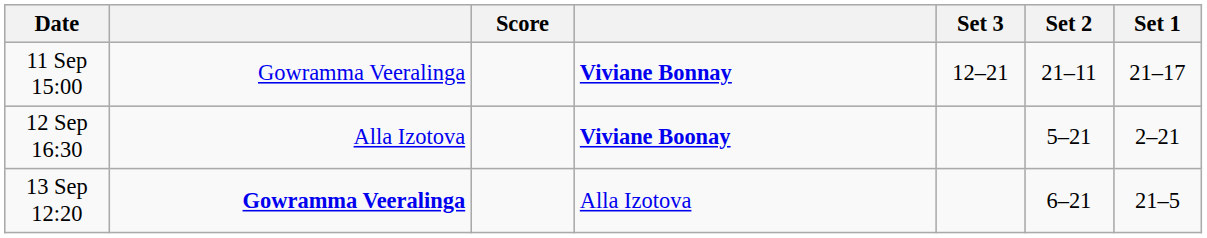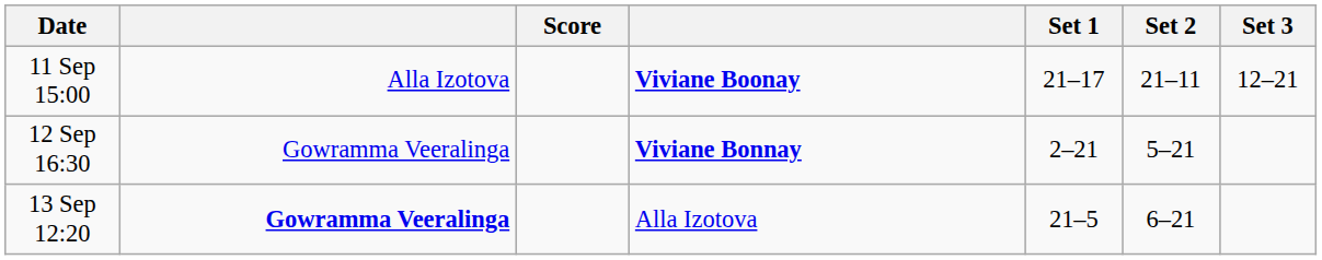 <table class="wikitable" style="text-align: center; font-size:90%">
 <tr>
 <th width="60">Date</th>
 <th align="right" width="225"></th>
 <th width="60">Score</th>
 <th align="left" width="225"></th>
+<th width="50">Set 1</th>
+<th width="50">Set 2</th>
 <th width="50">Set 3</th>
-<th width="50">Set 2</th>
-<th width="50">Set 1</th>
 </tr>
 <tr>
 <td>11 Sep<br>15:00</td>
+<td align="right"><a href='#'>Alla Izotova</a> </td>
+<td align="center"></td>
+<td align="left"><strong> <a href='#'>Viviane Boonay</a></strong></td>
+<td>21–17</td>
+<td>21–11</td>
+<td>12–21</td>
+</tr>
+<tr>
+<td>12 Sep<br>16:30</td>
 <td align="right"><a href='#'>Gowramma Veeralinga</a> </td>
 <td align="center"></td>
 <td align="left"><strong> <a href='#'>Viviane Bonnay</a></strong></td>
-<td>12–21</td>
-<td>21–11</td>
-<td>21–17</td>
-</tr>
-<tr>
-<td>12 Sep<br>16:30</td>
-<td align="right"><a href='#'>Alla Izotova</a> </td>
-<td align="center"></td>
-<td align="left"><strong> <a href='#'>Viviane Boonay</a></strong></td>
+<td>2–21</td>
+<td>5–21</td>
 <td></td>
-<td>5–21</td>
-<td>2–21</td>
 </tr>
 <tr>
 <td>13 Sep<br>12:20</td>
 <td align="right"><strong><a href='#'>Gowramma Veeralinga</a> </strong></td>
 <td align="center"></td>
 <td align="left"> <a href='#'>Alla Izotova</a></td>
+<td>21–5</td>
+<td>6–21</td>
 <td></td>
-<td>6–21</td>
-<td>21–5</td>
 </tr>
 </table>
